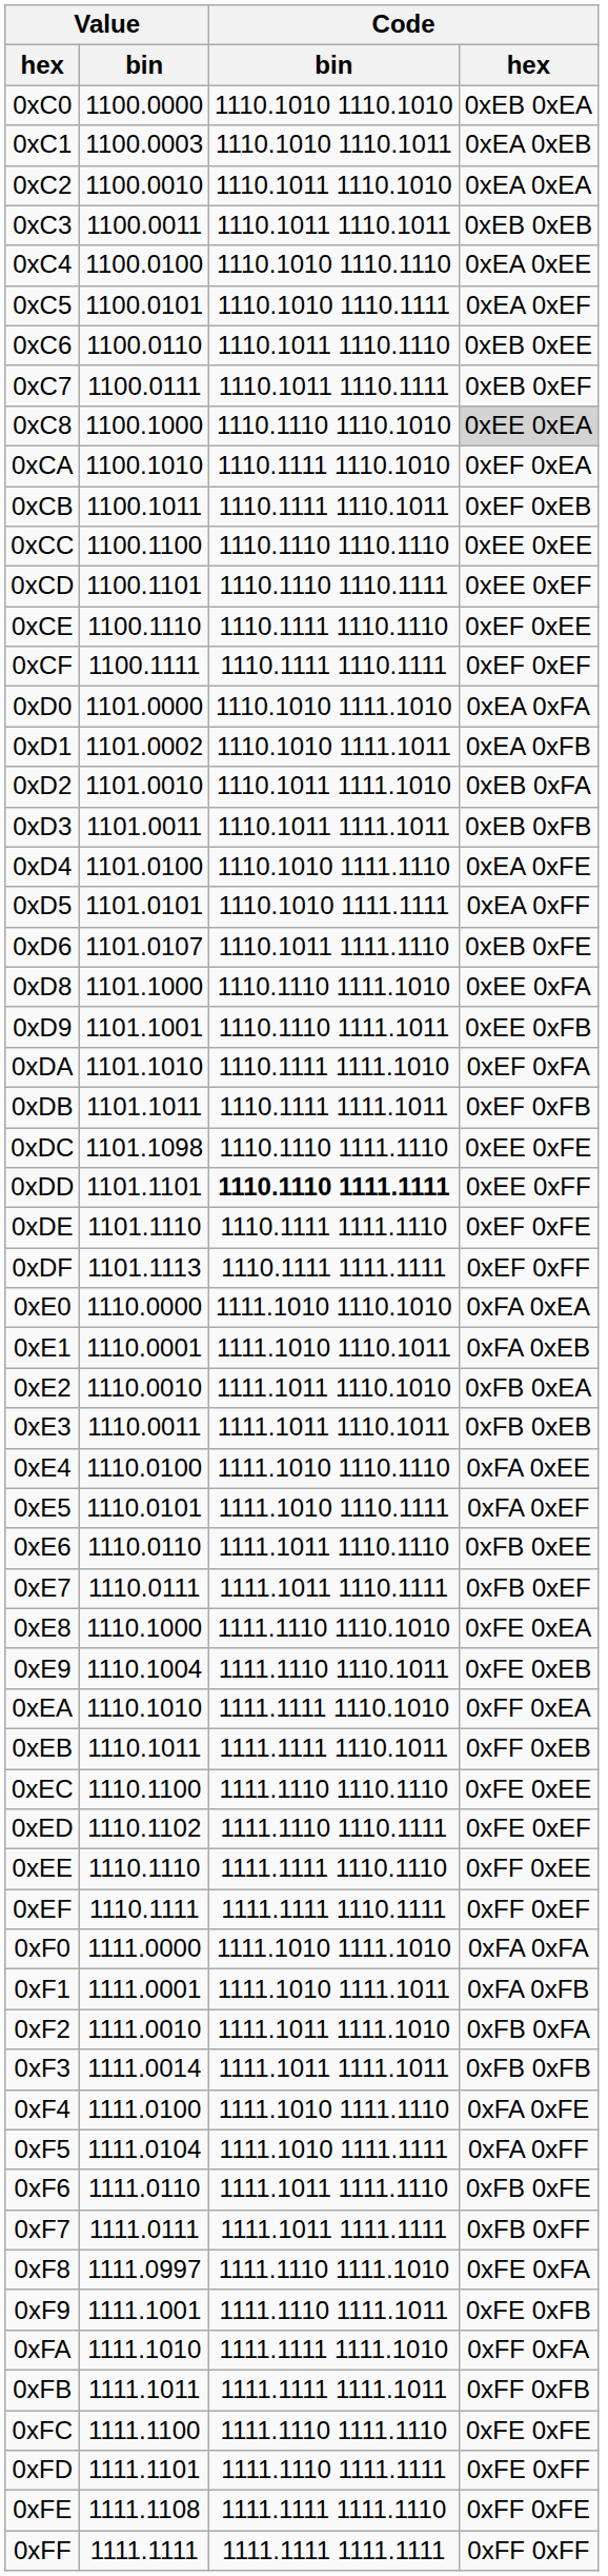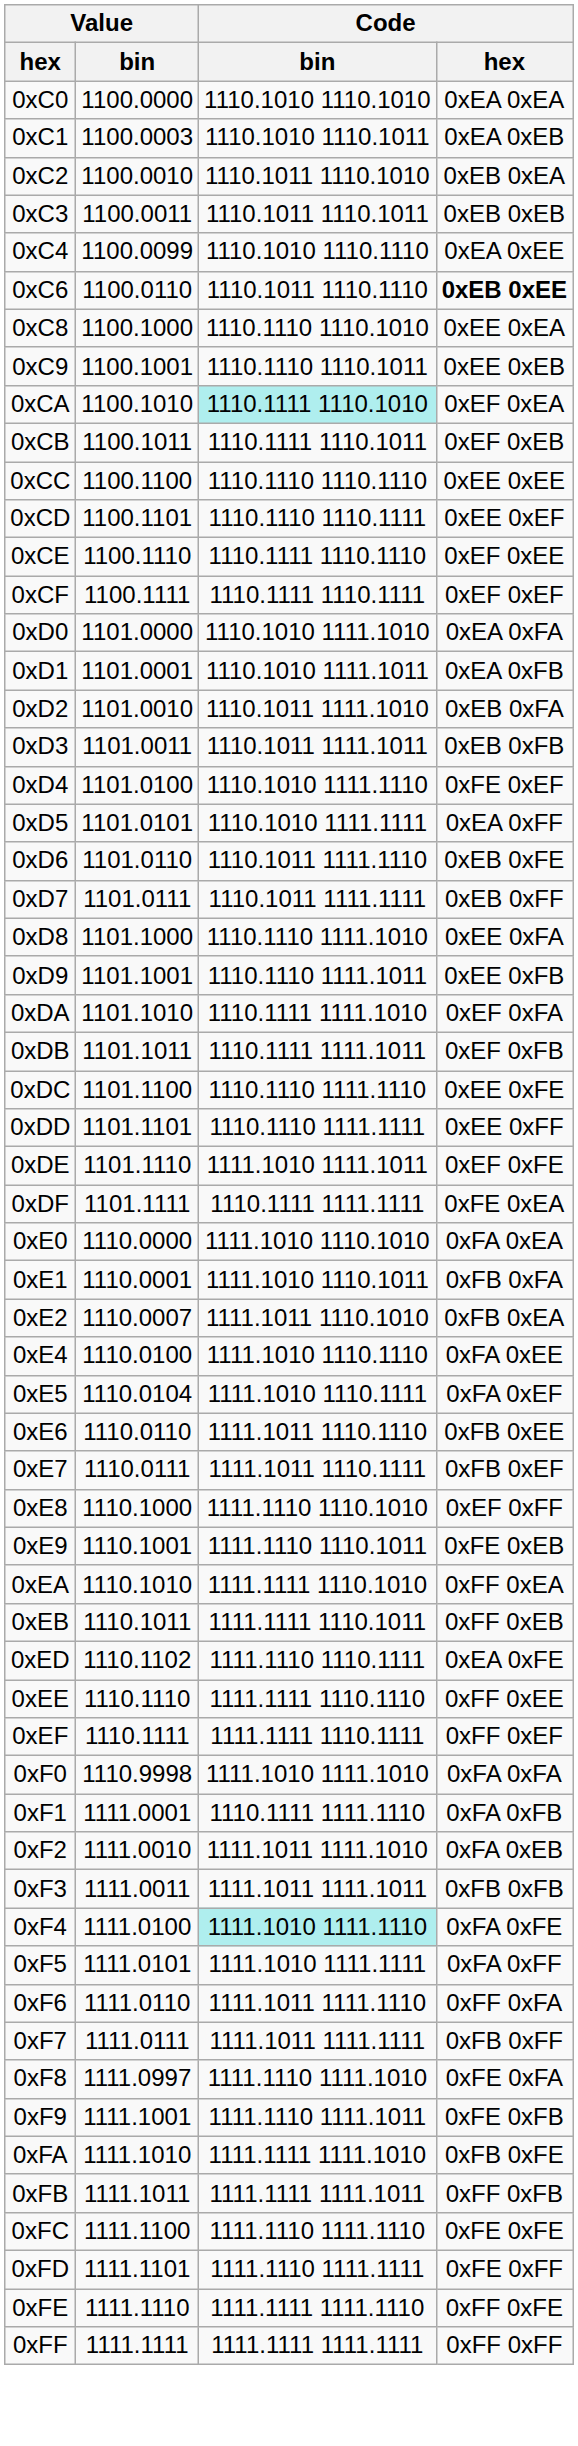 <table class="wikitable" style="text-align:center;">
 <tr>
 <th colspan="2">Value</th>
 <th colspan="2">Code</th>
 </tr>
 <tr>
 <th>hex</th>
 <th>bin</th>
 <th>bin</th>
 <th>hex</th>
 </tr>
 <tr>
 <td>0xC0</td>
 <td>1100.0000</td>
 <td>1110.1010 1110.1010</td>
-<td>0xEB 0xEA</td>
+<td>0xEA 0xEA</td>
 </tr>
 <tr>
 <td>0xC1</td>
 <td>1100.0003</td>
 <td>1110.1010 1110.1011</td>
 <td>0xEA 0xEB</td>
 </tr>
 <tr>
 <td>0xC2</td>
 <td>1100.0010</td>
 <td>1110.1011 1110.1010</td>
-<td>0xEA 0xEA</td>
+<td>0xEB 0xEA</td>
 </tr>
 <tr>
 <td>0xC3</td>
 <td>1100.0011</td>
 <td>1110.1011 1110.1011</td>
 <td>0xEB 0xEB</td>
 </tr>
 <tr>
 <td>0xC4</td>
-<td>1100.0100</td>
+<td>1100.0099</td>
 <td>1110.1010 1110.1110</td>
 <td>0xEA 0xEE</td>
-</tr>
-<tr>
-<td>0xC5</td>
-<td>1100.0101</td>
-<td>1110.1010 1110.1111</td>
-<td>0xEA 0xEF</td>
 </tr>
 <tr>
 <td>0xC6</td>
 <td>1100.0110</td>
 <td>1110.1011 1110.1110</td>
-<td>0xEB 0xEE</td>
-</tr>
-<tr>
-<td>0xC7</td>
-<td>1100.0111</td>
-<td>1110.1011 1110.1111</td>
-<td>0xEB 0xEF</td>
+<td><strong>0xEB 0xEE</strong></td>
 </tr>
 <tr>
 <td>0xC8</td>
 <td>1100.1000</td>
 <td>1110.1110 1110.1010</td>
-<td style="background: lightgrey;">0xEE 0xEA</td>
+<td>0xEE 0xEA</td>
+</tr>
+<tr>
+<td>0xC9</td>
+<td>1100.1001</td>
+<td>1110.1110 1110.1011</td>
+<td>0xEE 0xEB</td>
 </tr>
 <tr>
 <td>0xCA</td>
 <td>1100.1010</td>
-<td>1110.1111 1110.1010</td>
+<td style="background: paleturquoise;">1110.1111 1110.1010</td>
 <td>0xEF 0xEA</td>
 </tr>
 <tr>
 <td>0xCB</td>
 <td>1100.1011</td>
 <td>1110.1111 1110.1011</td>
 <td>0xEF 0xEB</td>
 </tr>
 <tr>
 <td>0xCC</td>
 <td>1100.1100</td>
 <td>1110.1110 1110.1110</td>
 <td>0xEE 0xEE</td>
 </tr>
 <tr>
 <td>0xCD</td>
 <td>1100.1101</td>
 <td>1110.1110 1110.1111</td>
 <td>0xEE 0xEF</td>
 </tr>
 <tr>
 <td>0xCE</td>
 <td>1100.1110</td>
 <td>1110.1111 1110.1110</td>
 <td>0xEF 0xEE</td>
 </tr>
 <tr>
 <td>0xCF</td>
 <td>1100.1111</td>
 <td>1110.1111 1110.1111</td>
 <td>0xEF 0xEF</td>
 </tr>
 <tr>
 <td>0xD0</td>
 <td>1101.0000</td>
 <td>1110.1010 1111.1010</td>
 <td>0xEA 0xFA</td>
 </tr>
 <tr>
 <td>0xD1</td>
-<td>1101.0002</td>
+<td>1101.0001</td>
 <td>1110.1010 1111.1011</td>
 <td>0xEA 0xFB</td>
 </tr>
 <tr>
 <td>0xD2</td>
 <td>1101.0010</td>
 <td>1110.1011 1111.1010</td>
 <td>0xEB 0xFA</td>
 </tr>
 <tr>
 <td>0xD3</td>
 <td>1101.0011</td>
 <td>1110.1011 1111.1011</td>
 <td>0xEB 0xFB</td>
 </tr>
 <tr>
 <td>0xD4</td>
 <td>1101.0100</td>
 <td>1110.1010 1111.1110</td>
-<td>0xEA 0xFE</td>
+<td>0xFE 0xEF</td>
 </tr>
 <tr>
 <td>0xD5</td>
 <td>1101.0101</td>
 <td>1110.1010 1111.1111</td>
 <td>0xEA 0xFF</td>
 </tr>
 <tr>
 <td>0xD6</td>
-<td>1101.0107</td>
+<td>1101.0110</td>
 <td>1110.1011 1111.1110</td>
 <td>0xEB 0xFE</td>
+</tr>
+<tr>
+<td>0xD7</td>
+<td>1101.0111</td>
+<td>1110.1011 1111.1111</td>
+<td>0xEB 0xFF</td>
 </tr>
 <tr>
 <td>0xD8</td>
 <td>1101.1000</td>
 <td>1110.1110 1111.1010</td>
 <td>0xEE 0xFA</td>
 </tr>
 <tr>
 <td>0xD9</td>
 <td>1101.1001</td>
 <td>1110.1110 1111.1011</td>
 <td>0xEE 0xFB</td>
 </tr>
 <tr>
 <td>0xDA</td>
 <td>1101.1010</td>
 <td>1110.1111 1111.1010</td>
 <td>0xEF 0xFA</td>
 </tr>
 <tr>
 <td>0xDB</td>
 <td>1101.1011</td>
 <td>1110.1111 1111.1011</td>
 <td>0xEF 0xFB</td>
 </tr>
 <tr>
 <td>0xDC</td>
-<td>1101.1098</td>
+<td>1101.1100</td>
 <td>1110.1110 1111.1110</td>
 <td>0xEE 0xFE</td>
 </tr>
 <tr>
 <td>0xDD</td>
 <td>1101.1101</td>
-<td><strong>1110.1110 1111.1111</strong></td>
+<td>1110.1110 1111.1111</td>
 <td>0xEE 0xFF</td>
 </tr>
 <tr>
 <td>0xDE</td>
 <td>1101.1110</td>
-<td>1110.1111 1111.1110</td>
+<td>1111.1010 1111.1011</td>
 <td>0xEF 0xFE</td>
 </tr>
 <tr>
 <td>0xDF</td>
-<td>1101.1113</td>
+<td>1101.1111</td>
 <td>1110.1111 1111.1111</td>
-<td>0xEF 0xFF</td>
+<td>0xFE 0xEA</td>
 </tr>
 <tr>
 <td>0xE0</td>
 <td>1110.0000</td>
 <td>1111.1010 1110.1010</td>
 <td>0xFA 0xEA</td>
 </tr>
 <tr>
 <td>0xE1</td>
 <td>1110.0001</td>
 <td>1111.1010 1110.1011</td>
-<td>0xFA 0xEB</td>
+<td>0xFB 0xFA</td>
 </tr>
 <tr>
 <td>0xE2</td>
-<td>1110.0010</td>
+<td>1110.0007</td>
 <td>1111.1011 1110.1010</td>
 <td>0xFB 0xEA</td>
-</tr>
-<tr>
-<td>0xE3</td>
-<td>1110.0011</td>
-<td>1111.1011 1110.1011</td>
-<td>0xFB 0xEB</td>
 </tr>
 <tr>
 <td>0xE4</td>
 <td>1110.0100</td>
 <td>1111.1010 1110.1110</td>
 <td>0xFA 0xEE</td>
 </tr>
 <tr>
 <td>0xE5</td>
-<td>1110.0101</td>
+<td>1110.0104</td>
 <td>1111.1010 1110.1111</td>
 <td>0xFA 0xEF</td>
 </tr>
 <tr>
 <td>0xE6</td>
 <td>1110.0110</td>
 <td>1111.1011 1110.1110</td>
 <td>0xFB 0xEE</td>
 </tr>
 <tr>
 <td>0xE7</td>
 <td>1110.0111</td>
 <td>1111.1011 1110.1111</td>
 <td>0xFB 0xEF</td>
 </tr>
 <tr>
 <td>0xE8</td>
 <td>1110.1000</td>
 <td>1111.1110 1110.1010</td>
-<td>0xFE 0xEA</td>
+<td>0xEF 0xFF</td>
 </tr>
 <tr>
 <td>0xE9</td>
-<td>1110.1004</td>
+<td>1110.1001</td>
 <td>1111.1110 1110.1011</td>
 <td>0xFE 0xEB</td>
 </tr>
 <tr>
 <td>0xEA</td>
 <td>1110.1010</td>
 <td>1111.1111 1110.1010</td>
 <td>0xFF 0xEA</td>
 </tr>
 <tr>
 <td>0xEB</td>
 <td>1110.1011</td>
 <td>1111.1111 1110.1011</td>
 <td>0xFF 0xEB</td>
 </tr>
 <tr>
-<td>0xEC</td>
-<td>1110.1100</td>
-<td>1111.1110 1110.1110</td>
-<td>0xFE 0xEE</td>
-</tr>
-<tr>
 <td>0xED</td>
 <td>1110.1102</td>
 <td>1111.1110 1110.1111</td>
-<td>0xFE 0xEF</td>
+<td>0xEA 0xFE</td>
 </tr>
 <tr>
 <td>0xEE</td>
 <td>1110.1110</td>
 <td>1111.1111 1110.1110</td>
 <td>0xFF 0xEE</td>
 </tr>
 <tr>
 <td>0xEF</td>
 <td>1110.1111</td>
 <td>1111.1111 1110.1111</td>
 <td>0xFF 0xEF</td>
 </tr>
 <tr>
 <td>0xF0</td>
-<td>1111.0000</td>
+<td>1110.9998</td>
 <td>1111.1010 1111.1010</td>
 <td>0xFA 0xFA</td>
 </tr>
 <tr>
 <td>0xF1</td>
 <td>1111.0001</td>
-<td>1111.1010 1111.1011</td>
+<td>1110.1111 1111.1110</td>
 <td>0xFA 0xFB</td>
 </tr>
 <tr>
 <td>0xF2</td>
 <td>1111.0010</td>
 <td>1111.1011 1111.1010</td>
-<td>0xFB 0xFA</td>
+<td>0xFA 0xEB</td>
 </tr>
 <tr>
 <td>0xF3</td>
-<td>1111.0014</td>
+<td>1111.0011</td>
 <td>1111.1011 1111.1011</td>
 <td>0xFB 0xFB</td>
 </tr>
 <tr>
 <td>0xF4</td>
 <td>1111.0100</td>
-<td>1111.1010 1111.1110</td>
+<td style="background: paleturquoise;">1111.1010 1111.1110</td>
 <td>0xFA 0xFE</td>
 </tr>
 <tr>
 <td>0xF5</td>
-<td>1111.0104</td>
+<td>1111.0101</td>
 <td>1111.1010 1111.1111</td>
 <td>0xFA 0xFF</td>
 </tr>
 <tr>
 <td>0xF6</td>
 <td>1111.0110</td>
 <td>1111.1011 1111.1110</td>
-<td>0xFB 0xFE</td>
+<td>0xFF 0xFA</td>
 </tr>
 <tr>
 <td>0xF7</td>
 <td>1111.0111</td>
 <td>1111.1011 1111.1111</td>
 <td>0xFB 0xFF</td>
 </tr>
 <tr>
 <td>0xF8</td>
 <td>1111.0997</td>
 <td>1111.1110 1111.1010</td>
 <td>0xFE 0xFA</td>
 </tr>
 <tr>
 <td>0xF9</td>
 <td>1111.1001</td>
 <td>1111.1110 1111.1011</td>
 <td>0xFE 0xFB</td>
 </tr>
 <tr>
 <td>0xFA</td>
 <td>1111.1010</td>
 <td>1111.1111 1111.1010</td>
-<td>0xFF 0xFA</td>
+<td>0xFB 0xFE</td>
 </tr>
 <tr>
 <td>0xFB</td>
 <td>1111.1011</td>
 <td>1111.1111 1111.1011</td>
 <td>0xFF 0xFB</td>
 </tr>
 <tr>
 <td>0xFC</td>
 <td>1111.1100</td>
 <td>1111.1110 1111.1110</td>
 <td>0xFE 0xFE</td>
 </tr>
 <tr>
 <td>0xFD</td>
 <td>1111.1101</td>
 <td>1111.1110 1111.1111</td>
 <td>0xFE 0xFF</td>
 </tr>
 <tr>
 <td>0xFE</td>
-<td>1111.1108</td>
+<td>1111.1110</td>
 <td>1111.1111 1111.1110</td>
 <td>0xFF 0xFE</td>
 </tr>
 <tr>
 <td>0xFF</td>
 <td>1111.1111</td>
 <td>1111.1111 1111.1111</td>
 <td>0xFF 0xFF</td>
 </tr>
 </table>
